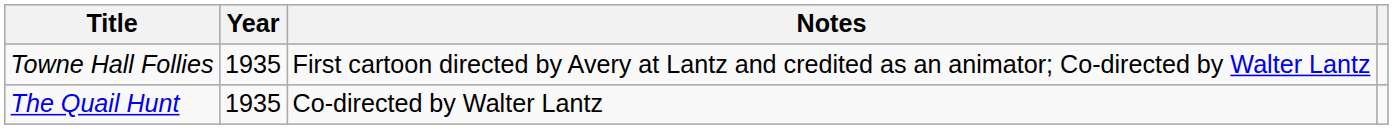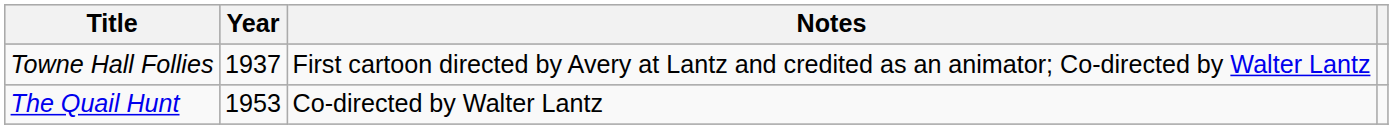 <table class="wikitable plainrowheaders sortable">
 <tr>
 <th scope="col">Title</th>
 <th scope="col">Year</th>
 <th scope="col" class="unsortable">Notes</th>
 <th scope="col" class="unsortable"></th>
 </tr>
 <tr>
 <td !scope=row><em>Towne Hall Follies</em></td>
-<td>1935</td>
+<td>1937</td>
 <td>First cartoon directed by Avery at Lantz and credited as an animator; Co-directed by <a href='#'>Walter Lantz</a></td>
 <td style="text-align:center;"></td>
 </tr>
 <tr>
 <td !scope=row><em><a href='#'>The Quail Hunt</a></em></td>
-<td>1935</td>
+<td>1953</td>
 <td>Co-directed by Walter Lantz</td>
 <td style="text-align:center;"></td>
 </tr>
 </table>
